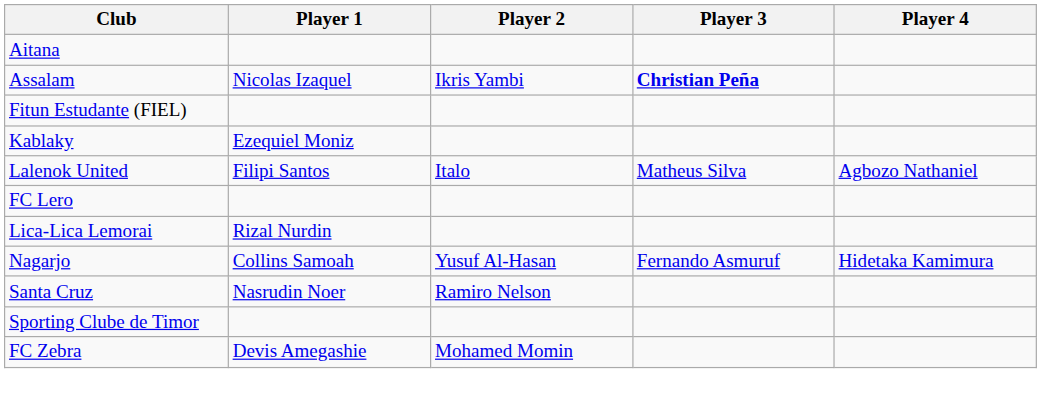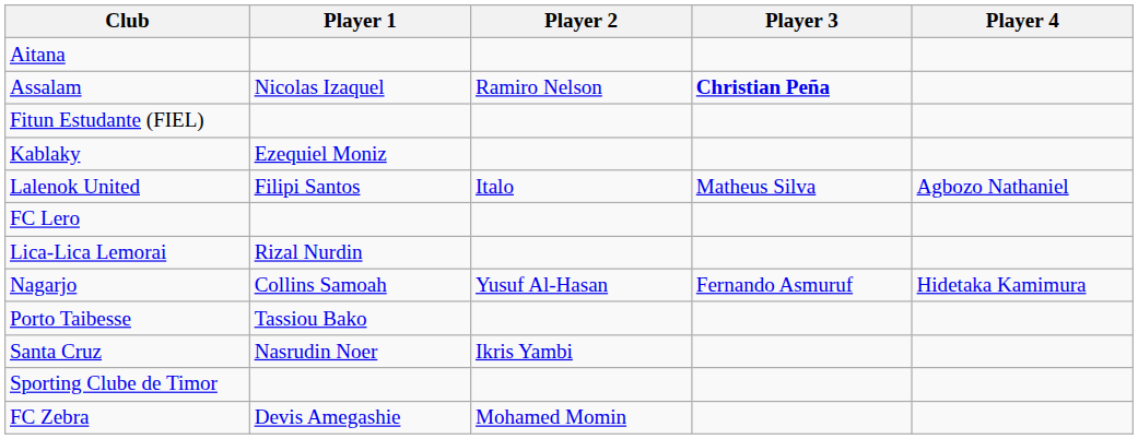 <table class="sortable wikitable">
 <tr>
 <th style="width:190px;">Club</th>
 <th style="width:170px;">Player 1</th>
 <th style="width:170px;">Player 2</th>
 <th style="width:170px;">Player 3</th>
 <th style="width:170px;">Player 4</th>
 </tr>
 <tr>
 <td><a href='#'>Aitana</a></td>
 <td></td>
 <td></td>
 <td></td>
 <td></td>
 </tr>
 <tr>
 <td><a href='#'>Assalam</a></td>
 <td> <a href='#'>Nicolas Izaquel</a></td>
-<td> <a href='#'>Ikris Yambi</a></td>
+<td> <a href='#'>Ramiro Nelson</a></td>
 <td> <strong><a href='#'>Christian Peña</a></strong></td>
 <td></td>
 </tr>
 <tr>
 <td><a href='#'>Fitun Estudante</a> (FIEL)</td>
 <td></td>
 <td></td>
 <td></td>
 <td></td>
 </tr>
 <tr>
 <td><a href='#'>Kablaky</a></td>
 <td> <a href='#'>Ezequiel Moniz</a></td>
 <td></td>
 <td></td>
 <td></td>
 </tr>
 <tr>
 <td><a href='#'>Lalenok United</a></td>
 <td> <a href='#'>Filipi Santos</a></td>
 <td> <a href='#'>Italo</a></td>
 <td> <a href='#'>Matheus Silva</a></td>
 <td> <a href='#'>Agbozo Nathaniel</a></td>
 </tr>
 <tr>
 <td><a href='#'>FC Lero</a></td>
 <td></td>
 <td></td>
 <td></td>
 <td></td>
 </tr>
 <tr>
 <td><a href='#'>Lica-Lica Lemorai</a></td>
 <td> <a href='#'>Rizal Nurdin</a></td>
 <td></td>
 <td></td>
 <td></td>
 </tr>
 <tr>
 <td><a href='#'>Nagarjo</a></td>
 <td> <a href='#'>Collins Samoah</a></td>
 <td> <a href='#'>Yusuf Al-Hasan</a></td>
 <td> <a href='#'>Fernando Asmuruf</a></td>
 <td> <a href='#'>Hidetaka Kamimura</a></td>
 </tr>
 <tr>
+<td><a href='#'>Porto Taibesse</a></td>
+<td> <a href='#'>Tassiou Bako</a></td>
+<td></td>
+<td></td>
+<td></td>
+</tr>
+<tr>
 <td><a href='#'>Santa Cruz</a></td>
 <td> <a href='#'>Nasrudin Noer</a></td>
-<td> <a href='#'>Ramiro Nelson</a></td>
+<td> <a href='#'>Ikris Yambi</a></td>
 <td></td>
 <td></td>
 </tr>
 <tr>
 <td><a href='#'>Sporting Clube de Timor</a></td>
 <td></td>
 <td></td>
 <td></td>
 <td></td>
 </tr>
 <tr>
 <td><a href='#'>FC Zebra</a></td>
 <td> <a href='#'>Devis Amegashie</a></td>
 <td> <a href='#'>Mohamed Momin</a></td>
 <td></td>
 <td></td>
 </tr>
 </table>
